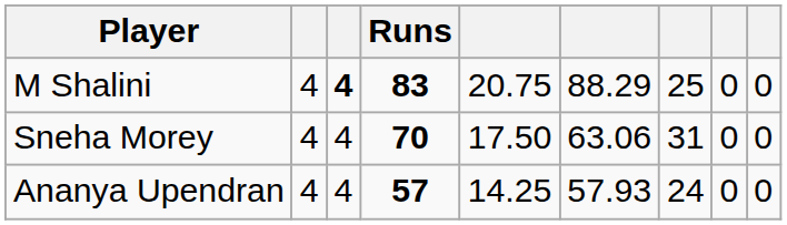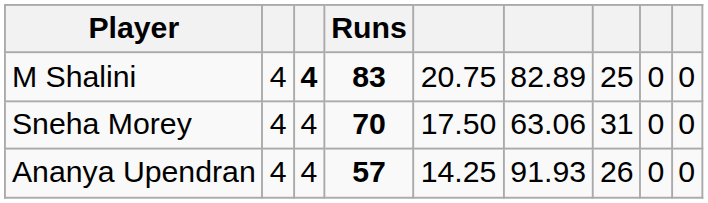 <table class="wikitable sortable" style="text-align: center;">
 <tr>
 <th class="unsortable">Player</th>
 <th></th>
 <th></th>
 <th>Runs</th>
 <th></th>
 <th></th>
 <th></th>
 <th></th>
 <th></th>
 </tr>
 <tr>
 <td style="text-align:left">M Shalini</td>
 <td style="text-align:left">4</td>
 <td><strong>4</strong></td>
 <td><strong>83</strong></td>
 <td>20.75</td>
-<td>88.29</td>
+<td>82.89</td>
 <td>25</td>
 <td>0</td>
 <td>0</td>
 </tr>
 <tr>
 <td style="text-align:left">Sneha Morey</td>
 <td style="text-align:left">4</td>
 <td>4</td>
 <td><strong>70</strong></td>
 <td>17.50</td>
 <td>63.06</td>
 <td>31</td>
 <td>0</td>
 <td>0</td>
 </tr>
 <tr>
 <td style="text-align:left">Ananya Upendran</td>
 <td style="text-align:left">4</td>
 <td>4</td>
 <td><strong>57</strong></td>
 <td>14.25</td>
-<td>57.93</td>
-<td>24</td>
+<td>91.93</td>
+<td>26</td>
 <td>0</td>
 <td>0</td>
 </tr>
 </table>
